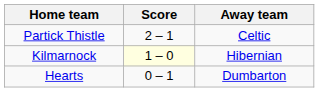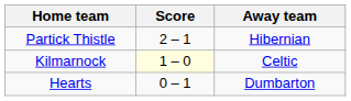 <table class="wikitable" style="text-align: center">
 <tr>
 <th width=140>Home team</th>
 <th width=80>Score</th>
 <th width=140>Away team</th>
 </tr>
 <tr>
 <td><a href='#'>Partick Thistle</a></td>
 <td>2 – 1</td>
-<td><a href='#'>Celtic</a></td>
+<td><a href='#'>Hibernian</a></td>
 </tr>
 <tr>
 <td><a href='#'>Kilmarnock</a></td>
 <td style="background: lightyellow;">1 – 0</td>
-<td><a href='#'>Hibernian</a></td>
+<td><a href='#'>Celtic</a></td>
 </tr>
 <tr>
 <td><a href='#'>Hearts</a></td>
 <td>0 – 1</td>
 <td><a href='#'>Dumbarton</a></td>
 </tr>
 </table>
